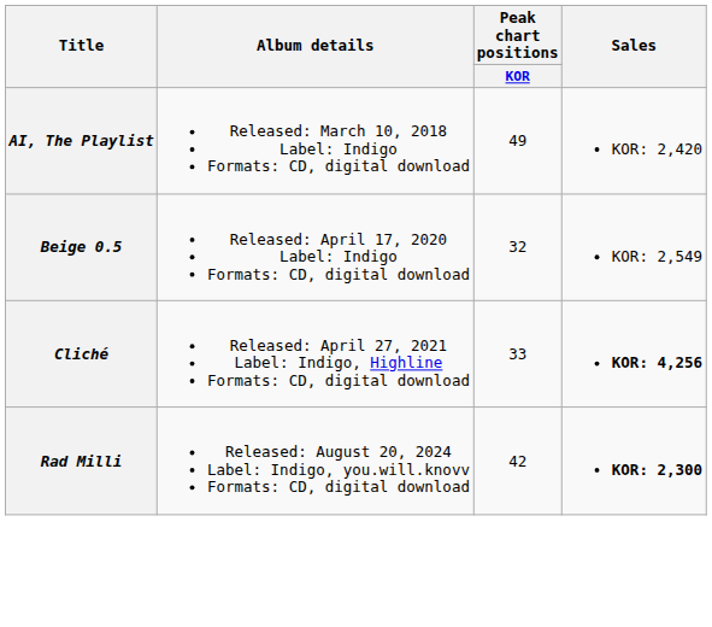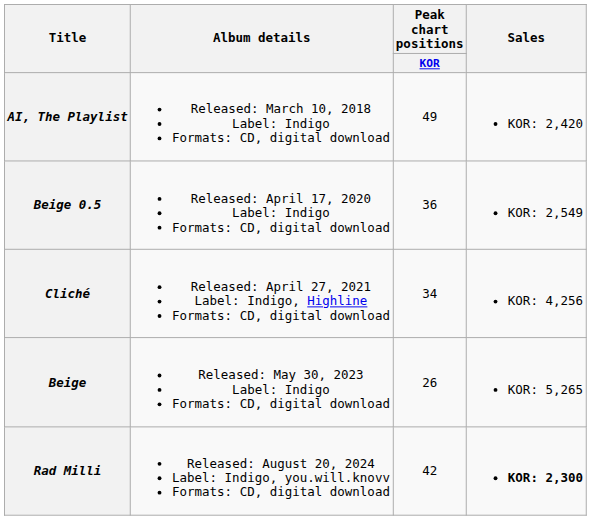 <table class="wikitable plainrowheaders" style="text-align:center;">
 <tr>
 <th scope="col" rowspan="2">Title</th>
 <th scope="col" rowspan="2">Album details</th>
 <th scope="col" colspan="1">Peak chart positions</th>
 <th scope="col" rowspan="2">Sales</th>
 </tr>
 <tr>
 <th scope="col" style="width:2.5em;font-size:90%;"><a href='#'>KOR</a><br></th>
 </tr>
 <tr>
 <th scope="row"><em>AI, The Playlist</em></th>
 <td><br><ul><li>Released: March 10, 2018</li><li>Label: Indigo</li><li>Formats: CD, digital download</li></ul></td>
 <td>49</td>
 <td><br><ul><li>KOR: 2,420</li></ul></td>
 </tr>
 <tr>
 <th scope="row"><em>Beige 0.5</em></th>
 <td><br><ul><li>Released: April 17, 2020</li><li>Label: Indigo</li><li>Formats: CD, digital download</li></ul></td>
-<td>32</td>
+<td>36</td>
 <td><br><ul><li>KOR: 2,549</li></ul></td>
 </tr>
 <tr>
 <th scope="row"><em>Cliché</em> </th>
 <td><br><ul><li>Released: April 27, 2021</li><li>Label: Indigo, <a href='#'>Highline</a></li><li>Formats: CD, digital download</li></ul></td>
-<td>33</td>
-<td><strong><br><ul><li>KOR: 4,256</li></ul></strong></td>
+<td>34</td>
+<td><br><ul><li>KOR: 4,256</li></ul></td>
+</tr>
+<tr>
+<th scope="row"><em>Beige</em></th>
+<td><br><ul><li>Released: May 30, 2023</li><li>Label: Indigo</li><li>Formats: CD, digital download</li></ul></td>
+<td>26</td>
+<td><br><ul><li>KOR: 5,265</li></ul></td>
 </tr>
 <tr>
 <th scope="row"><em>Rad Milli</em> </th>
 <td><br><ul><li>Released: August 20, 2024</li><li>Label: Indigo, you.will.knovv</li><li>Formats: CD, digital download</li></ul></td>
 <td>42</td>
 <td><strong><br><ul><li>KOR: 2,300</li></ul></strong></td>
 </tr>
 </table>
